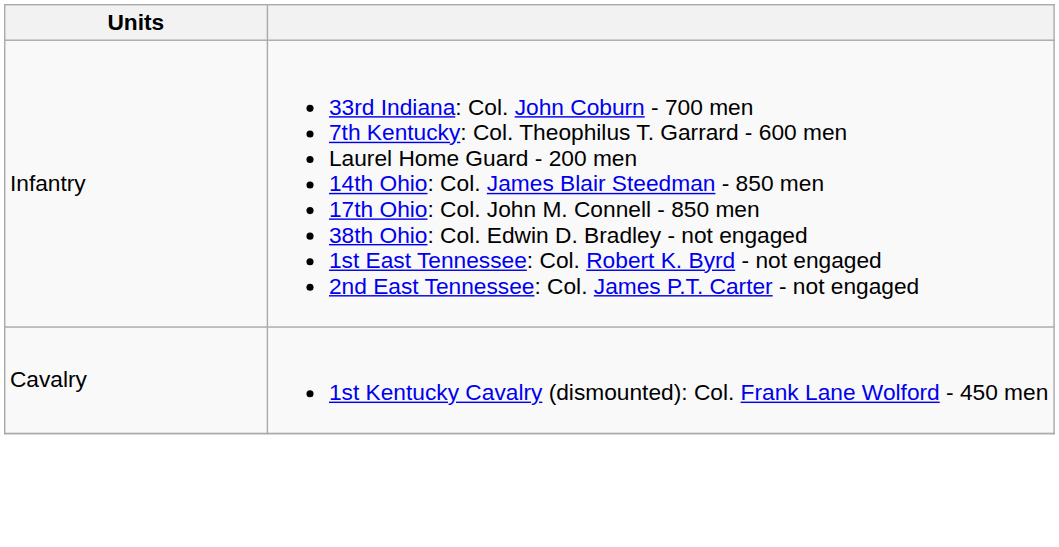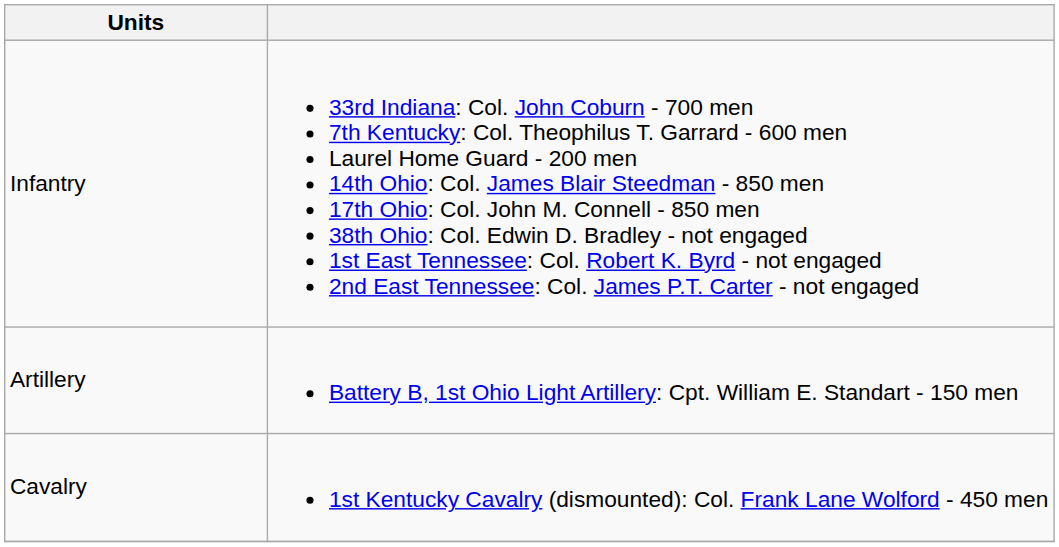 <table class="wikitable">
 <tr>
 <th width=25%>Units</th>
 <th></th>
 </tr>
 <tr>
 <td>Infantry</td>
 <td><br><ul><li><a href='#'>33rd Indiana</a>: Col. <a href='#'>John Coburn</a> - 700 men</li><li><a href='#'>7th Kentucky</a>: Col. Theophilus T. Garrard - 600 men</li><li>Laurel Home Guard - 200 men</li><li><a href='#'>14th Ohio</a>: Col. <a href='#'>James Blair Steedman</a> - 850 men</li><li><a href='#'>17th Ohio</a>: Col. John M. Connell - 850 men</li><li><a href='#'>38th Ohio</a>: Col. Edwin D. Bradley - not engaged</li><li><a href='#'>1st East Tennessee</a>: Col. <a href='#'>Robert K. Byrd</a> - not engaged</li><li><a href='#'>2nd East Tennessee</a>: Col. <a href='#'>James P.T. Carter</a> - not engaged</li></ul></td>
 </tr>
 <tr>
+<td>Artillery</td>
+<td><br><ul><li><a href='#'>Battery B, 1st Ohio Light Artillery</a>: Cpt. William E. Standart - 150 men</li></ul></td>
+</tr>
+<tr>
 <td>Cavalry</td>
 <td><br><ul><li><a href='#'>1st Kentucky Cavalry</a> (dismounted): Col. <a href='#'>Frank Lane Wolford</a> - 450 men</li></ul></td>
 </tr>
 <tr>
 </tr>
 </table>
